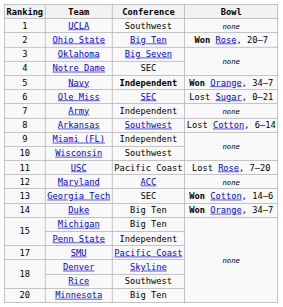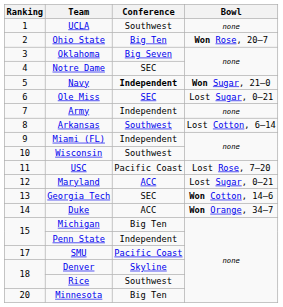 <table class=wikitable style="text-align:center">
 <tr>
 <th>Ranking</th>
 <th>Team</th>
 <th>Conference</th>
 <th>Bowl</th>
 </tr>
 <tr>
 <td>1</td>
 <td><a href='#'>UCLA</a> </td>
 <td>Southwest</td>
 <td><small><em>none</em></small></td>
 </tr>
 <tr>
 <td>2</td>
 <td><a href='#'>Ohio State</a> </td>
 <td><a href='#'>Big Ten</a></td>
 <td><strong>Won</strong> <a href='#'>Rose</a>, 20–7</td>
 </tr>
 <tr>
 <td>3</td>
 <td><a href='#'>Oklahoma</a> </td>
 <td><a href='#'>Big Seven</a></td>
 <td rowspan=2><small><em>none</em></small></td>
 </tr>
 <tr>
 <td>4</td>
 <td><a href='#'>Notre Dame</a> </td>
 <td>SEC</td>
 </tr>
 <tr>
 <td>5</td>
 <td><a href='#'>Navy</a> </td>
 <td><strong>Independent</strong></td>
-<td><strong>Won</strong> <a href='#'>Orange</a>, 34–7</td>
+<td><strong>Won</strong> <a href='#'>Sugar</a>, 21–0</td>
 </tr>
 <tr>
 <td>6</td>
 <td><a href='#'>Ole Miss</a></td>
 <td><a href='#'>SEC</a></td>
 <td>Lost <a href='#'>Sugar</a>, 0–21</td>
 </tr>
 <tr>
 <td>7</td>
 <td><a href='#'>Army</a></td>
 <td>Independent</td>
 <td><small><em>none</em></small></td>
 </tr>
 <tr>
 <td>8</td>
 <td><a href='#'>Arkansas</a></td>
 <td><a href='#'>Southwest</a></td>
 <td>Lost <a href='#'>Cotton</a>, 6–14</td>
 </tr>
 <tr>
 <td>9</td>
 <td><a href='#'>Miami (FL)</a></td>
 <td>Independent</td>
 <td rowspan=2><small><em>none</em></small></td>
 </tr>
 <tr>
 <td>10</td>
 <td><a href='#'>Wisconsin</a></td>
 <td>Southwest</td>
 </tr>
 <tr>
 <td>11</td>
 <td><a href='#'>USC</a></td>
 <td>Pacific Coast</td>
 <td>Lost <a href='#'>Rose</a>, 7–20</td>
 </tr>
 <tr>
 <td>12</td>
 <td><a href='#'>Maryland</a></td>
 <td><a href='#'>ACC</a></td>
-<td><small><em>none</em></small></td>
+<td>Lost <a href='#'>Sugar</a>, 0–21</td>
 </tr>
 <tr>
 <td>13</td>
 <td><a href='#'>Georgia Tech</a></td>
 <td>SEC</td>
 <td><strong>Won</strong> <a href='#'>Cotton</a>, 14–6</td>
 </tr>
 <tr>
 <td>14</td>
 <td><a href='#'>Duke</a></td>
-<td>Big Ten</td>
+<td>ACC</td>
 <td><strong>Won</strong> <a href='#'>Orange</a>, 34–7</td>
 </tr>
 <tr>
 <td rowspan=2>15</td>
 <td><a href='#'>Michigan</a></td>
 <td>Big Ten</td>
 <td rowspan=6><small><em>none</em></small></td>
 </tr>
 <tr>
 <td><a href='#'>Penn State</a></td>
 <td>Independent</td>
 </tr>
 <tr>
 <td>17</td>
 <td><a href='#'>SMU</a></td>
 <td><a href='#'>Pacific Coast</a></td>
 </tr>
 <tr>
 <td rowspan=2>18</td>
 <td><a href='#'>Denver</a></td>
 <td><a href='#'>Skyline</a></td>
 </tr>
 <tr>
 <td><a href='#'>Rice</a></td>
 <td>Southwest</td>
 </tr>
 <tr>
 <td>20</td>
 <td><a href='#'>Minnesota</a></td>
 <td>Big Ten</td>
 </tr>
 </table>
